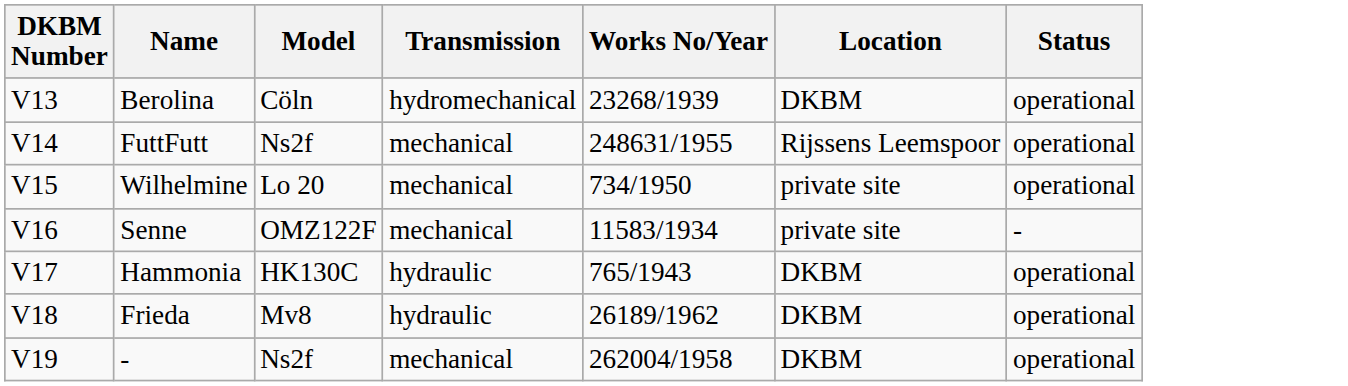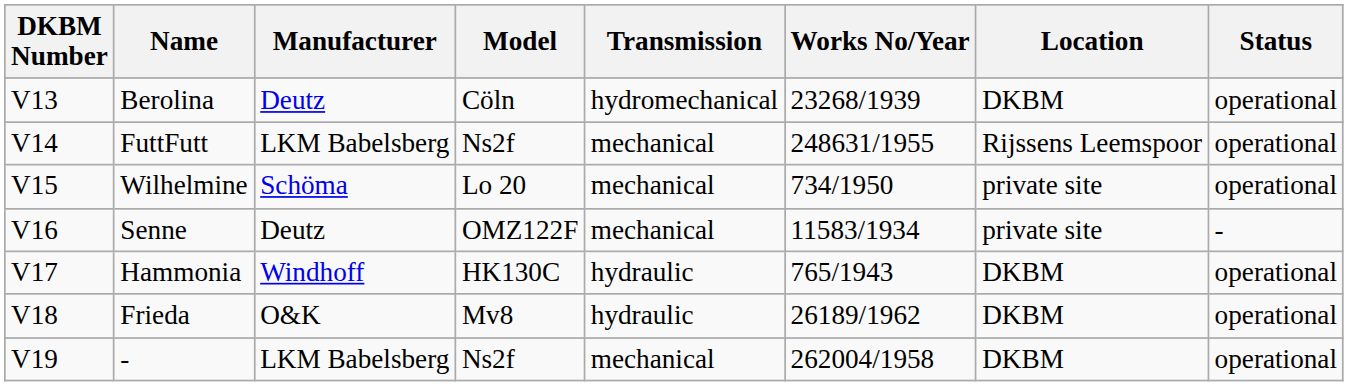 <table class="wikitable">
 <tr>
 <th>DKBM<br>Number</th>
 <th>Name</th>
+<th>Manufacturer</th>
 <th>Model</th>
 <th>Transmission</th>
 <th>Works No/Year</th>
 <th>Location</th>
 <th>Status</th>
 </tr>
 <tr>
 <td>V13</td>
 <td>Berolina</td>
+<td><a href='#'>Deutz</a></td>
 <td>Cöln</td>
 <td>hydromechanical</td>
 <td>23268/1939</td>
 <td>DKBM</td>
 <td>operational</td>
 </tr>
 <tr>
 <td>V14</td>
 <td>FuttFutt</td>
+<td>LKM Babelsberg</td>
 <td>Ns2f</td>
 <td>mechanical</td>
 <td>248631/1955</td>
 <td>Rijssens Leemspoor</td>
 <td>operational</td>
 </tr>
 <tr>
 <td>V15</td>
 <td>Wilhelmine</td>
+<td><a href='#'>Schöma</a></td>
 <td>Lo 20</td>
 <td>mechanical</td>
 <td>734/1950</td>
 <td>private site</td>
 <td>operational</td>
 </tr>
 <tr>
 <td>V16</td>
 <td>Senne</td>
+<td>Deutz</td>
 <td>OMZ122F</td>
 <td>mechanical</td>
 <td>11583/1934</td>
 <td>private site</td>
 <td>-</td>
 </tr>
 <tr>
 <td>V17</td>
 <td>Hammonia</td>
+<td><a href='#'>Windhoff</a></td>
 <td>HK130C</td>
 <td>hydraulic</td>
 <td>765/1943</td>
 <td>DKBM</td>
 <td>operational</td>
 </tr>
 <tr>
 <td>V18</td>
 <td>Frieda</td>
+<td>O&K</td>
 <td>Mv8</td>
 <td>hydraulic</td>
 <td>26189/1962</td>
 <td>DKBM</td>
 <td>operational</td>
 </tr>
 <tr>
 <td>V19</td>
 <td>-</td>
+<td>LKM Babelsberg</td>
 <td>Ns2f</td>
 <td>mechanical</td>
 <td>262004/1958</td>
 <td>DKBM</td>
 <td>operational</td>
 </tr>
 </table>
